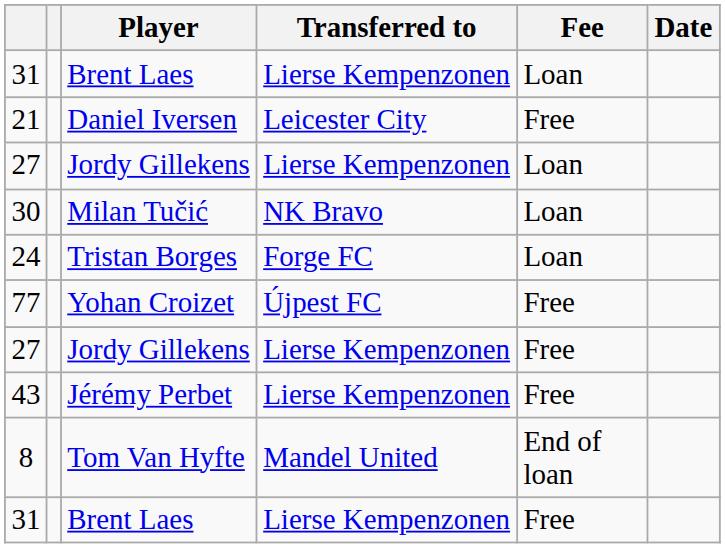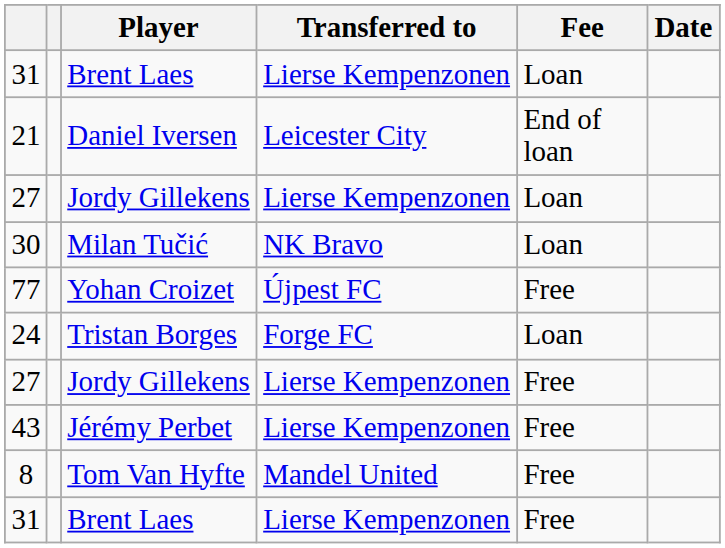 <table class="wikitable plainrowheaders sortable">
 <tr>
 <th></th>
 <th></th>
 <th scope=col>Player</th>
 <th>Transferred to</th>
 <th !scope=col; style="width: 65px;">Fee</th>
 <th scope=col>Date</th>
 </tr>
 <tr>
 <td align=center>31</td>
 <td align=center></td>
 <td> <a href='#'>Brent Laes</a></td>
 <td> <a href='#'>Lierse Kempenzonen</a></td>
 <td>Loan</td>
 <td></td>
 </tr>
 <tr>
 <td align=center>21</td>
 <td align=center></td>
 <td> <a href='#'>Daniel Iversen</a></td>
 <td> <a href='#'>Leicester City</a></td>
-<td>Free</td>
+<td>End of loan</td>
 <td></td>
 </tr>
 <tr>
 <td align=center>27</td>
 <td align=center></td>
 <td> <a href='#'>Jordy Gillekens</a></td>
 <td> <a href='#'>Lierse Kempenzonen</a></td>
 <td>Loan</td>
 <td></td>
 </tr>
 <tr>
 <td align=center>30</td>
 <td align=center></td>
 <td> <a href='#'>Milan Tučić</a></td>
 <td> <a href='#'>NK Bravo</a></td>
 <td>Loan</td>
 <td></td>
 </tr>
 <tr>
+<td align=center>77</td>
+<td align=center></td>
+<td> <a href='#'>Yohan Croizet</a></td>
+<td> <a href='#'>Újpest FC</a></td>
+<td>Free</td>
+<td></td>
+</tr>
+<tr>
 <td align=center>24</td>
 <td align=center></td>
 <td> <a href='#'>Tristan Borges</a></td>
 <td> <a href='#'>Forge FC</a></td>
 <td>Loan</td>
-<td></td>
-</tr>
-<tr>
-<td align=center>77</td>
-<td align=center></td>
-<td> <a href='#'>Yohan Croizet</a></td>
-<td> <a href='#'>Újpest FC</a></td>
-<td>Free</td>
 <td></td>
 </tr>
 <tr>
 <td align=center>27</td>
 <td align=center></td>
 <td> <a href='#'>Jordy Gillekens</a></td>
 <td> <a href='#'>Lierse Kempenzonen</a></td>
 <td>Free</td>
 <td></td>
 </tr>
 <tr>
 <td align=center>43</td>
 <td align=center></td>
 <td> <a href='#'>Jérémy Perbet</a></td>
 <td> <a href='#'>Lierse Kempenzonen</a></td>
 <td>Free</td>
 <td></td>
 </tr>
 <tr>
 <td align=center>8</td>
 <td align=center></td>
 <td> <a href='#'>Tom Van Hyfte</a></td>
 <td> <a href='#'>Mandel United</a></td>
-<td>End of loan</td>
+<td>Free</td>
 <td></td>
 </tr>
 <tr>
 <td align=center>31</td>
 <td align=center></td>
 <td> <a href='#'>Brent Laes</a></td>
 <td> <a href='#'>Lierse Kempenzonen</a></td>
 <td>Free</td>
 <td></td>
 </tr>
 </table>
